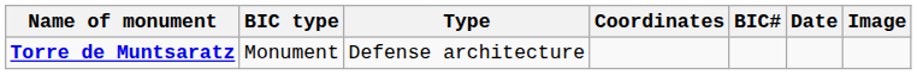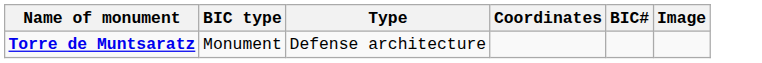 <table class="wikitable">
 <tr>
 <th>Name of monument</th>
 <th>BIC type</th>
 <th>Type</th>
 <th>Coordinates</th>
 <th>BIC#</th>
-<th>Date</th>
 <th>Image</th>
 </tr>
 <tr>
 <td><strong><a href='#'>Torre de Muntsaratz</a></strong></td>
 <td>Monument</td>
 <td>Defense architecture</td>
 <td></td>
 <td></td>
 <td></td>
-<td></td>
 </tr>
 </table>
